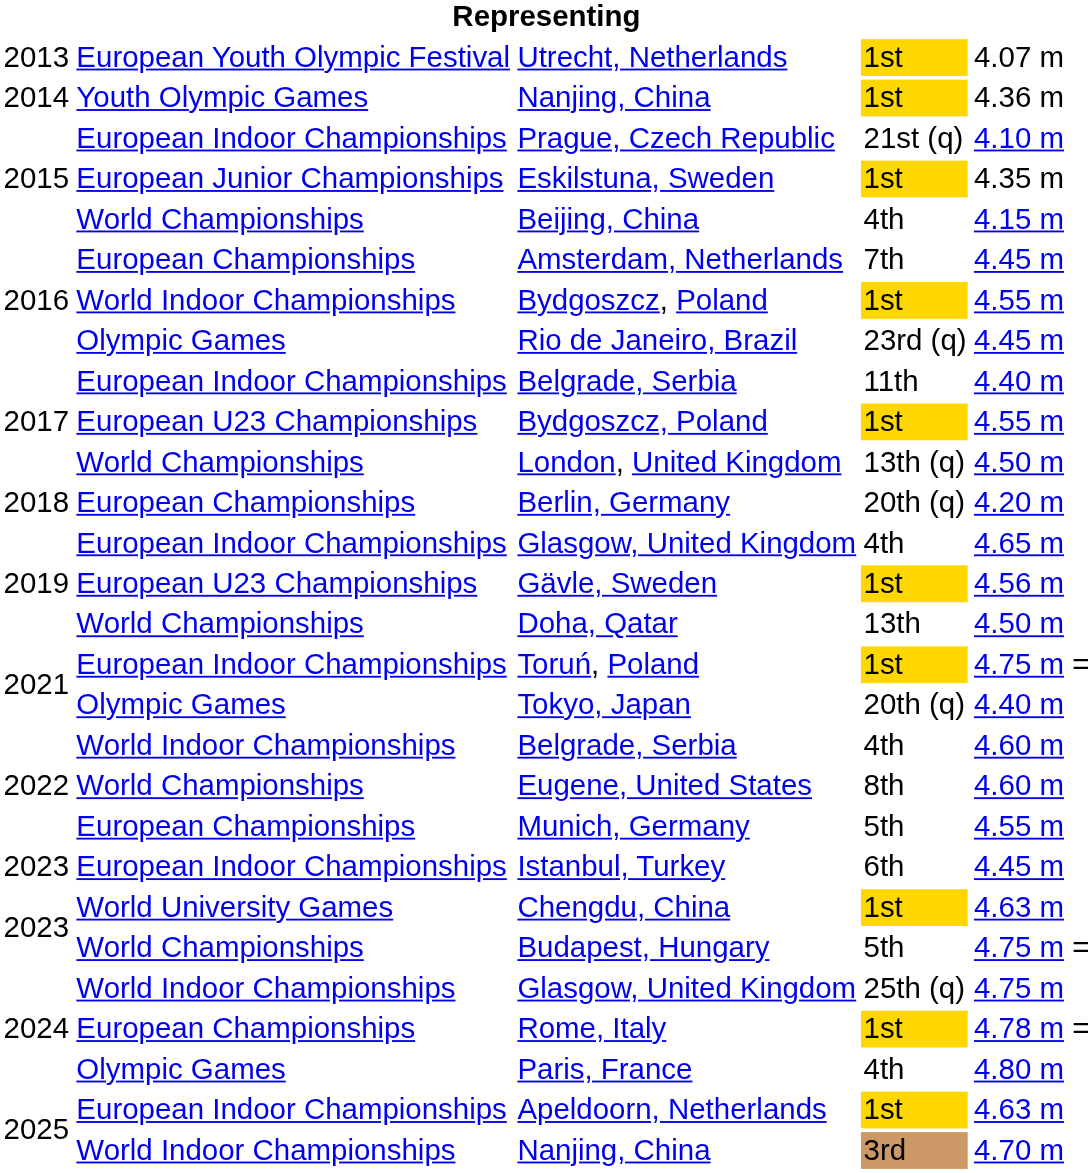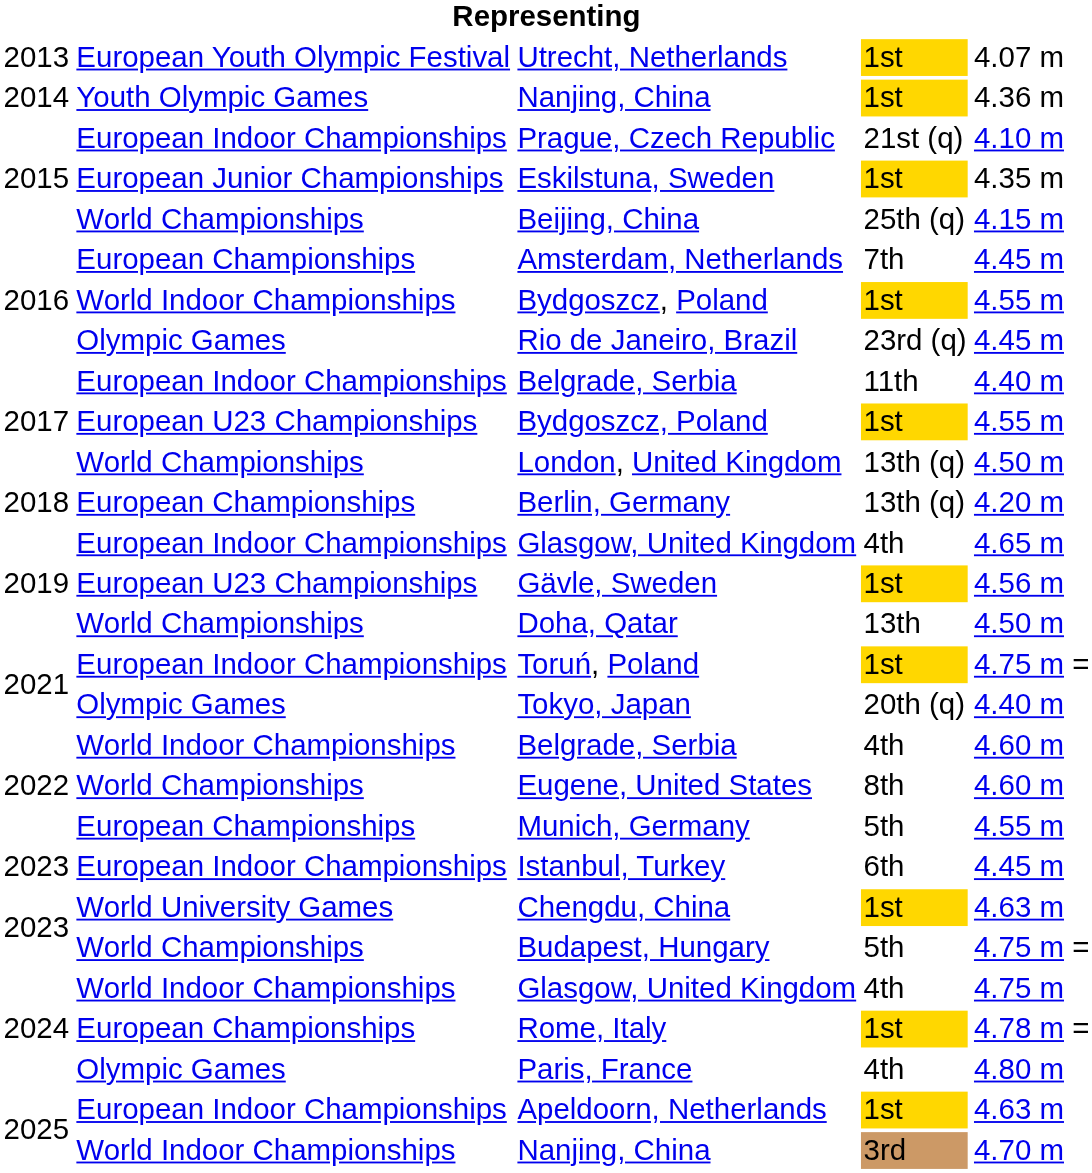 <table>
 <tr>
 <th colspan="5">Representing </th>
 </tr>
 <tr>
 <td>2013</td>
 <td><a href='#'>European Youth Olympic Festival</a></td>
 <td><a href='#'>Utrecht, Netherlands</a></td>
 <td bgcolor=gold>1st</td>
 <td>4.07 m</td>
 </tr>
 <tr>
 <td>2014</td>
 <td><a href='#'>Youth Olympic Games</a></td>
 <td><a href='#'>Nanjing, China</a></td>
 <td bgcolor=gold>1st</td>
 <td>4.36 m</td>
 </tr>
 <tr>
 <td rowspan=3>2015</td>
 <td><a href='#'>European Indoor Championships</a></td>
 <td><a href='#'>Prague, Czech Republic</a></td>
 <td>21st (q)</td>
 <td><a href='#'>4.10 m</a></td>
 </tr>
 <tr>
 <td><a href='#'>European Junior Championships</a></td>
 <td><a href='#'>Eskilstuna, Sweden</a></td>
 <td bgcolor=gold>1st</td>
 <td>4.35 m</td>
 </tr>
 <tr>
 <td><a href='#'>World Championships</a></td>
 <td><a href='#'>Beijing, China</a></td>
-<td>4th</td>
+<td>25th (q)</td>
 <td><a href='#'>4.15 m</a></td>
 </tr>
 <tr>
 <td rowspan=3>2016</td>
 <td><a href='#'>European Championships</a></td>
 <td><a href='#'>Amsterdam, Netherlands</a></td>
 <td>7th</td>
 <td><a href='#'>4.45 m</a></td>
 </tr>
 <tr>
 <td><a href='#'>World Indoor Championships</a></td>
 <td><a href='#'>Bydgoszcz</a>, <a href='#'>Poland</a></td>
 <td bgcolor=gold>1st</td>
 <td><a href='#'>4.55 m</a></td>
 </tr>
 <tr>
 <td><a href='#'>Olympic Games</a></td>
 <td><a href='#'>Rio de Janeiro, Brazil</a></td>
 <td>23rd (q)</td>
 <td><a href='#'>4.45 m</a></td>
 </tr>
 <tr>
 <td rowspan=3>2017</td>
 <td><a href='#'>European Indoor Championships</a></td>
 <td><a href='#'>Belgrade, Serbia</a></td>
 <td>11th</td>
 <td><a href='#'>4.40 m</a></td>
 </tr>
 <tr>
 <td><a href='#'>European U23 Championships</a></td>
 <td><a href='#'>Bydgoszcz, Poland</a></td>
 <td bgcolor=gold>1st</td>
 <td><a href='#'>4.55 m</a></td>
 </tr>
 <tr>
 <td><a href='#'>World Championships</a></td>
 <td><a href='#'>London</a>, <a href='#'>United Kingdom</a></td>
 <td>13th (q)</td>
 <td><a href='#'>4.50 m</a></td>
 </tr>
 <tr>
 <td>2018</td>
 <td><a href='#'>European Championships</a></td>
 <td><a href='#'>Berlin, Germany</a></td>
-<td>20th (q)</td>
+<td>13th (q)</td>
 <td><a href='#'>4.20 m</a></td>
 </tr>
 <tr>
 <td rowspan=3>2019</td>
 <td><a href='#'>European Indoor Championships</a></td>
 <td><a href='#'>Glasgow, United Kingdom</a></td>
 <td>4th</td>
 <td><a href='#'>4.65 m</a></td>
 </tr>
 <tr>
 <td><a href='#'>European U23 Championships</a></td>
 <td><a href='#'>Gävle, Sweden</a></td>
 <td bgcolor=gold>1st</td>
 <td><a href='#'>4.56 m</a></td>
 </tr>
 <tr>
 <td><a href='#'>World Championships</a></td>
 <td><a href='#'>Doha, Qatar</a></td>
 <td>13th</td>
 <td><a href='#'>4.50 m</a></td>
 </tr>
 <tr>
 <td rowspan=2>2021</td>
 <td><a href='#'>European Indoor Championships</a></td>
 <td><a href='#'>Toruń</a>, <a href='#'>Poland</a></td>
 <td bgcolor=gold>1st</td>
 <td><a href='#'>4.75 m</a> =</td>
 </tr>
 <tr>
 <td><a href='#'>Olympic Games</a></td>
 <td><a href='#'>Tokyo, Japan</a></td>
 <td>20th (q)</td>
 <td><a href='#'>4.40 m</a></td>
 </tr>
 <tr>
 <td rowspan=3>2022</td>
 <td><a href='#'>World Indoor Championships</a></td>
 <td><a href='#'>Belgrade, Serbia</a></td>
 <td>4th</td>
 <td><a href='#'>4.60 m</a></td>
 </tr>
 <tr>
 <td><a href='#'>World Championships</a></td>
 <td><a href='#'>Eugene, United States</a></td>
 <td>8th</td>
 <td><a href='#'>4.60 m</a></td>
 </tr>
 <tr>
 <td><a href='#'>European Championships</a></td>
 <td><a href='#'>Munich, Germany</a></td>
 <td>5th</td>
 <td><a href='#'>4.55 m</a></td>
 </tr>
 <tr>
 <td>2023</td>
 <td><a href='#'>European Indoor Championships</a></td>
 <td><a href='#'>Istanbul, Turkey</a></td>
 <td>6th</td>
 <td><a href='#'>4.45 m</a></td>
 </tr>
 <tr>
 <td rowspan=2>2023</td>
 <td><a href='#'>World University Games</a></td>
 <td><a href='#'>Chengdu, China</a></td>
 <td bgcolor=gold>1st</td>
 <td><a href='#'>4.63 m</a></td>
 </tr>
 <tr>
 <td><a href='#'>World Championships</a></td>
 <td><a href='#'>Budapest, Hungary</a></td>
 <td>5th</td>
 <td><a href='#'>4.75 m</a> =</td>
 </tr>
 <tr>
 <td rowspan=3>2024</td>
 <td><a href='#'>World Indoor Championships</a></td>
 <td><a href='#'>Glasgow, United Kingdom</a></td>
-<td>25th (q)</td>
+<td>4th</td>
 <td><a href='#'>4.75 m</a></td>
 </tr>
 <tr>
 <td><a href='#'>European Championships</a></td>
 <td><a href='#'>Rome, Italy</a></td>
 <td bgcolor=gold>1st</td>
 <td><a href='#'>4.78 m</a> =</td>
 </tr>
 <tr>
 <td><a href='#'>Olympic Games</a></td>
 <td><a href='#'>Paris, France</a></td>
 <td>4th</td>
 <td><a href='#'>4.80 m</a></td>
 </tr>
 <tr>
 <td rowspan=2>2025</td>
 <td><a href='#'>European Indoor Championships</a></td>
 <td><a href='#'>Apeldoorn, Netherlands</a></td>
 <td bgcolor=gold>1st</td>
 <td><a href='#'>4.63 m</a></td>
 </tr>
 <tr>
 <td><a href='#'>World Indoor Championships</a></td>
 <td><a href='#'>Nanjing, China</a></td>
 <td bgcolor=cc9966>3rd</td>
 <td><a href='#'>4.70 m</a></td>
 </tr>
 </table>
